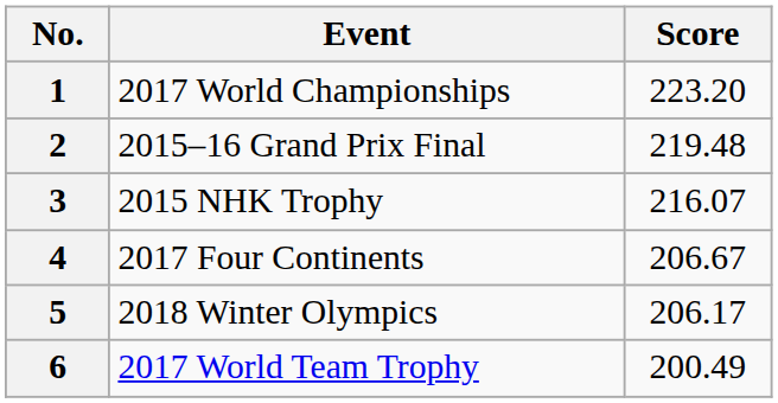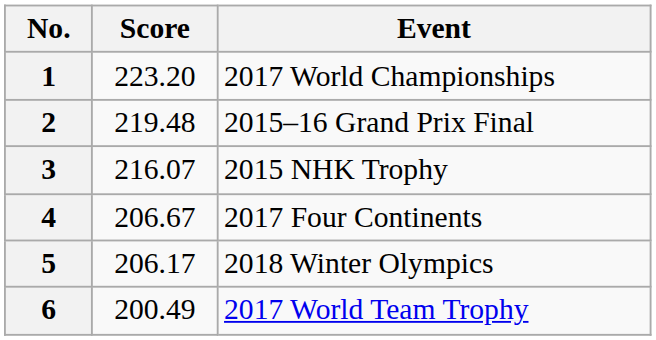 <table class="wikitable" width=350px style="float:left;">
 <tr>
 <th scope=col width=40px>No.</th>
+<th scope=col width=60px>Score</th>
 <th scope=col>Event</th>
-<th scope=col width=60px>Score</th>
 </tr>
 <tr>
 <th scope=row>1</th>
+<td align=center>223.20</td>
 <td>2017 World Championships</td>
-<td align=center>223.20</td>
 </tr>
 <tr>
 <th scope=row>2</th>
+<td align=center>219.48</td>
 <td>2015–16 Grand Prix Final</td>
-<td align=center>219.48</td>
 </tr>
 <tr>
 <th scope=row>3</th>
+<td align=center>216.07</td>
 <td>2015 NHK Trophy</td>
-<td align=center>216.07</td>
 </tr>
 <tr>
 <th scope=row>4</th>
+<td align=center>206.67</td>
 <td>2017 Four Continents</td>
-<td align=center>206.67</td>
 </tr>
 <tr>
 <th scope=row>5</th>
+<td align=center>206.17</td>
 <td>2018 Winter Olympics</td>
-<td align=center>206.17</td>
 </tr>
 <tr>
 <th scope=row>6</th>
+<td align=center>200.49</td>
 <td><a href='#'>2017 World Team Trophy</a></td>
-<td align=center>200.49</td>
 </tr>
 </table>
